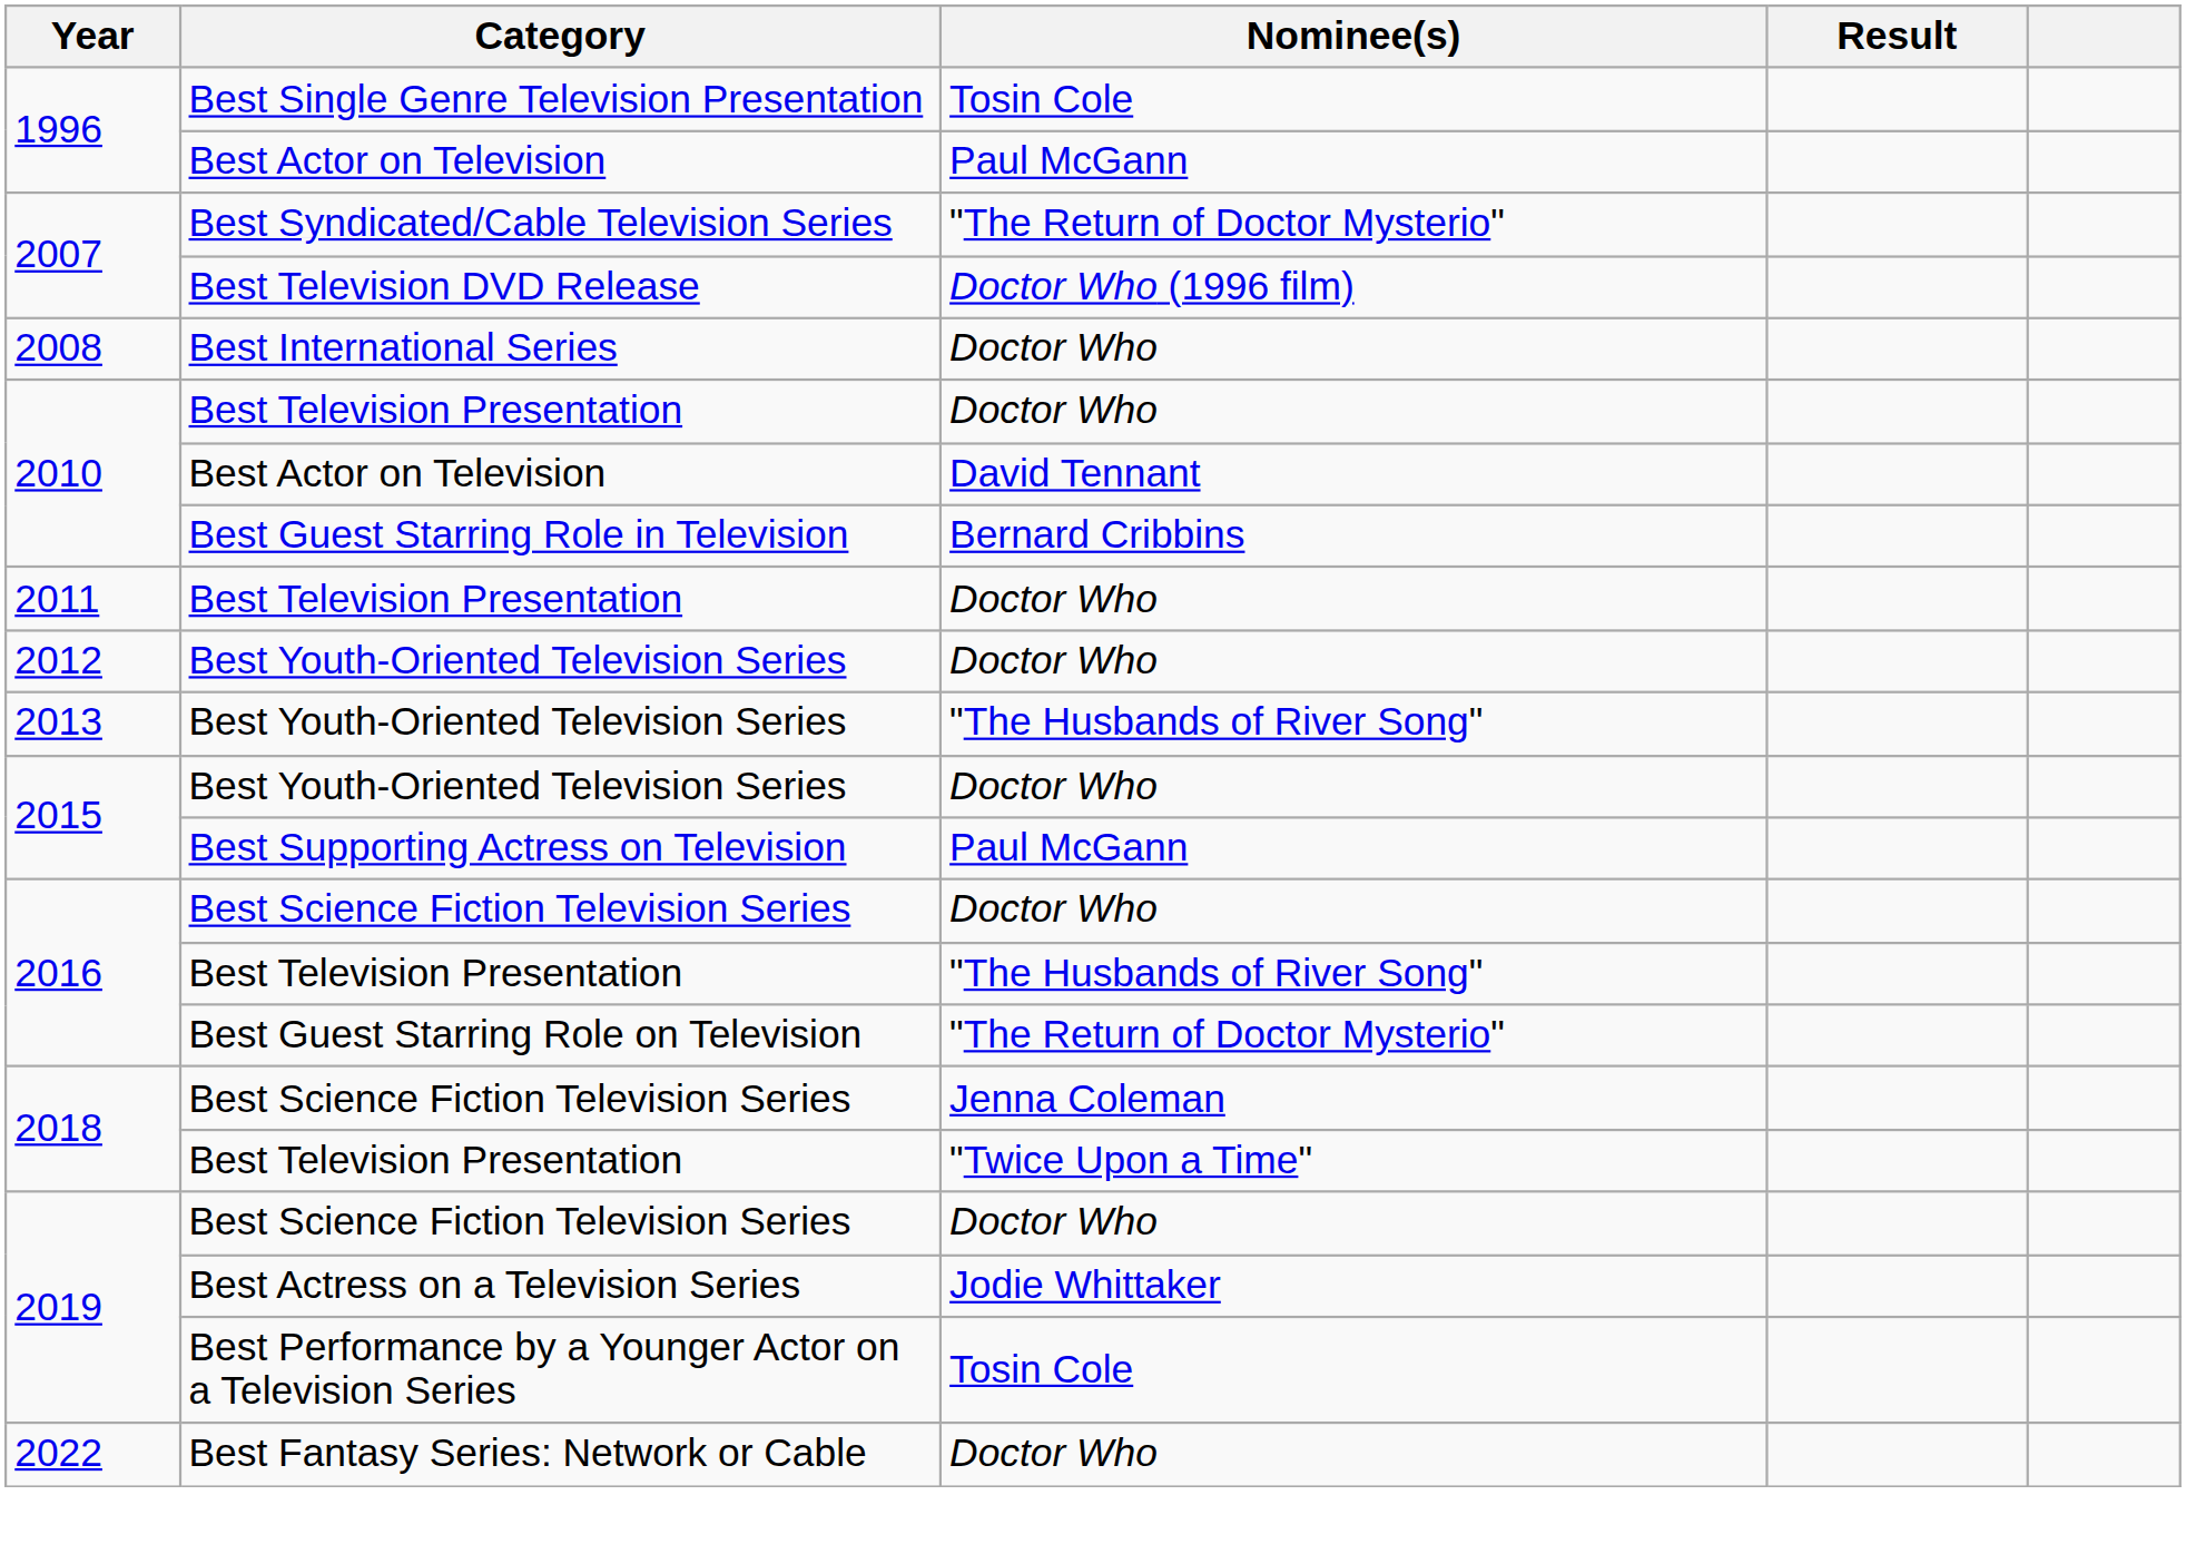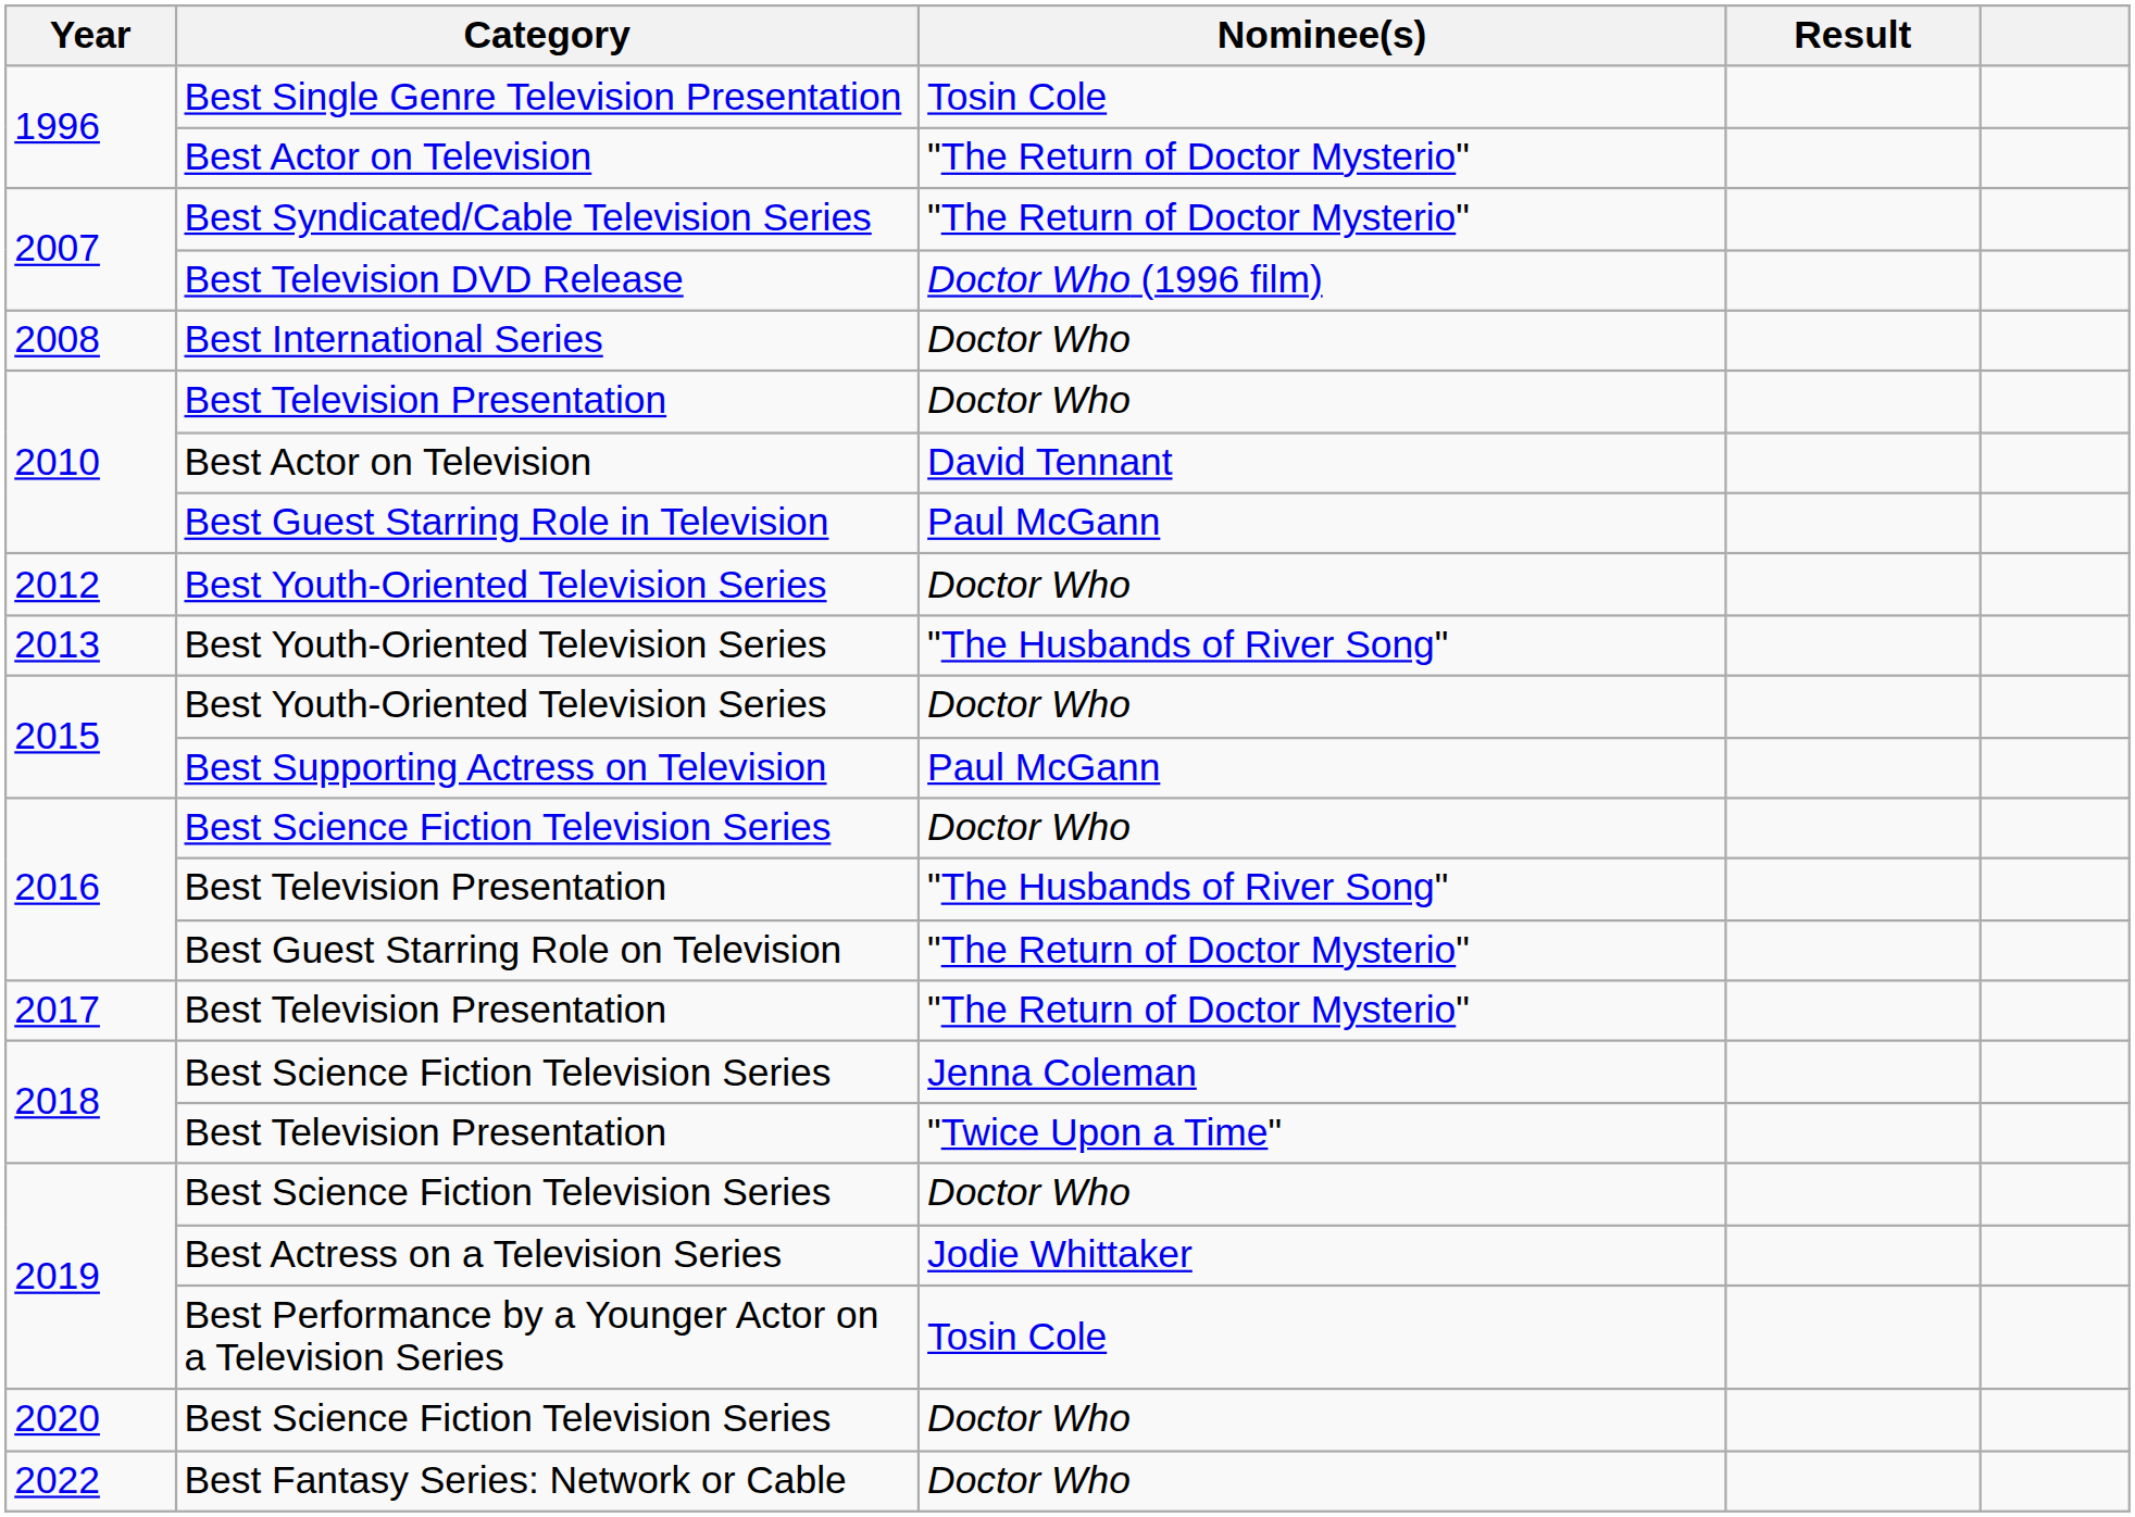 <table class="wikitable" style="width:70%">
 <tr>
 <th style="width:8%">Year</th>
 <th style="width:35%">Category</th>
 <th style="width:38%">Nominee(s)</th>
 <th style="width:12%">Result</th>
 <th style="width:7%"></th>
 </tr>
 <tr>
 <td rowspan="2"><a href='#'>1996</a></td>
 <td><a href='#'>Best Single Genre Television Presentation</a></td>
 <td><a href='#'>Tosin Cole</a></td>
 <td></td>
 <td></td>
 </tr>
 <tr>
 <td><a href='#'>Best Actor on Television</a></td>
-<td><a href='#'>Paul McGann</a></td>
+<td>"<a href='#'>The Return of Doctor Mysterio</a>"</td>
 <td></td>
 <td></td>
 </tr>
 <tr>
 <td rowspan="2"><a href='#'>2007</a></td>
 <td><a href='#'>Best Syndicated/Cable Television Series</a></td>
 <td>"<a href='#'>The Return of Doctor Mysterio</a>"</td>
 <td></td>
 <td></td>
 </tr>
 <tr>
 <td><a href='#'>Best Television DVD Release</a></td>
 <td><a href='#'><em>Doctor Who</em> (1996 film)</a></td>
 <td></td>
 <td></td>
 </tr>
 <tr>
 <td><a href='#'>2008</a></td>
 <td><a href='#'>Best International Series</a></td>
 <td><em>Doctor Who</em></td>
 <td></td>
 <td></td>
 </tr>
 <tr>
 <td rowspan="3"><a href='#'>2010</a></td>
 <td><a href='#'>Best Television Presentation</a></td>
 <td><em>Doctor Who</em></td>
 <td></td>
 <td></td>
 </tr>
 <tr>
 <td>Best Actor on Television</td>
 <td><a href='#'>David Tennant</a></td>
 <td></td>
 <td></td>
 </tr>
 <tr>
 <td><a href='#'>Best Guest Starring Role in Television</a></td>
-<td><a href='#'>Bernard Cribbins</a></td>
-<td></td>
-<td></td>
-</tr>
-<tr>
-<td><a href='#'>2011</a></td>
-<td><a href='#'>Best Television Presentation</a></td>
-<td><em>Doctor Who</em></td>
+<td><a href='#'>Paul McGann</a></td>
 <td></td>
 <td></td>
 </tr>
 <tr>
 <td><a href='#'>2012</a></td>
 <td><a href='#'>Best Youth-Oriented Television Series</a></td>
 <td><em>Doctor Who</em></td>
 <td></td>
 <td></td>
 </tr>
 <tr>
 <td><a href='#'>2013</a></td>
 <td>Best Youth-Oriented Television Series</td>
 <td>"<a href='#'>The Husbands of River Song</a>"</td>
 <td></td>
 <td></td>
 </tr>
 <tr>
 <td rowspan="2"><a href='#'>2015</a></td>
 <td>Best Youth-Oriented Television Series</td>
 <td><em>Doctor Who</em></td>
 <td></td>
 <td></td>
 </tr>
 <tr>
 <td><a href='#'>Best Supporting Actress on Television</a></td>
 <td><a href='#'>Paul McGann</a></td>
 <td></td>
 <td></td>
 </tr>
 <tr>
 <td rowspan="3"><a href='#'>2016</a></td>
 <td><a href='#'>Best Science Fiction Television Series</a></td>
 <td><em>Doctor Who</em></td>
 <td></td>
 <td></td>
 </tr>
 <tr>
 <td>Best Television Presentation</td>
 <td>"<a href='#'>The Husbands of River Song</a>"</td>
 <td></td>
 <td></td>
 </tr>
 <tr>
 <td>Best Guest Starring Role on Television</td>
 <td>"<a href='#'>The Return of Doctor Mysterio</a>"</td>
 <td></td>
 <td></td>
 </tr>
 <tr>
+<td><a href='#'>2017</a></td>
+<td>Best Television Presentation</td>
+<td>"<a href='#'>The Return of Doctor Mysterio</a>"</td>
+<td></td>
+<td></td>
+</tr>
+<tr>
 <td rowspan="2"><a href='#'>2018</a></td>
 <td>Best Science Fiction Television Series</td>
 <td><a href='#'>Jenna Coleman</a></td>
 <td></td>
 <td></td>
 </tr>
 <tr>
 <td>Best Television Presentation</td>
 <td>"<a href='#'>Twice Upon a Time</a>"</td>
 <td></td>
 <td></td>
 </tr>
 <tr>
 <td rowspan="3"><a href='#'>2019</a></td>
 <td>Best Science Fiction Television Series</td>
 <td><em>Doctor Who</em></td>
 <td></td>
 <td></td>
 </tr>
 <tr>
 <td>Best Actress on a Television Series</td>
 <td><a href='#'>Jodie Whittaker</a></td>
 <td></td>
 <td></td>
 </tr>
 <tr>
 <td>Best Performance by a Younger Actor on a Television Series</td>
 <td><a href='#'>Tosin Cole</a></td>
 <td></td>
 <td></td>
 </tr>
 <tr>
+<td><a href='#'>2020</a></td>
+<td>Best Science Fiction Television Series</td>
+<td><em>Doctor Who</em></td>
+<td></td>
+<td></td>
+</tr>
+<tr>
 <td><a href='#'>2022</a></td>
 <td>Best Fantasy Series: Network or Cable</td>
 <td><em>Doctor Who</em></td>
 <td></td>
 <td></td>
 </tr>
 </table>
